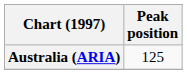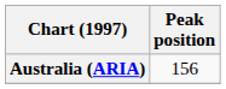 <table class="wikitable sortable plainrowheaders">
 <tr>
 <th>Chart (1997)</th>
 <th>Peak<br>position</th>
 </tr>
 <tr>
 <th scope="row">Australia (<a href='#'>ARIA</a>)</th>
-<td align="center">125</td>
+<td align="center">156</td>
 </tr>
 <tr>
 </tr>
 <tr>
 </tr>
 <tr>
 </tr>
 <tr>
 </tr>
 <tr>
 </tr>
 <tr>
 </tr>
 <tr>
 </tr>
 </table>
